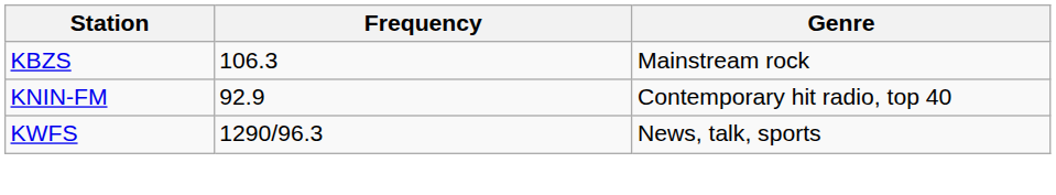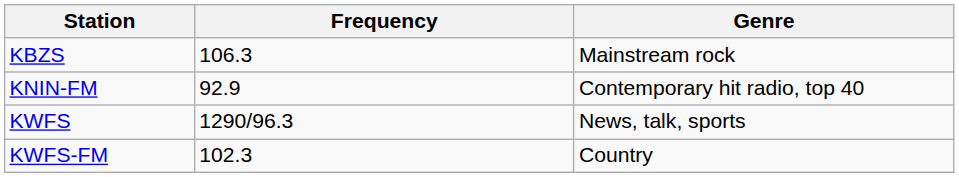 <table class="wikitable" style="width:45em;">
 <tr>
 <th style="width:20%">Station</th>
 <th style="width:40%">Frequency</th>
 <th style="width:40%">Genre</th>
 </tr>
 <tr>
 <td><a href='#'>KBZS</a></td>
 <td>106.3</td>
 <td>Mainstream rock</td>
 </tr>
 <tr>
 <td><a href='#'>KNIN-FM</a></td>
 <td>92.9</td>
 <td>Contemporary hit radio, top 40</td>
 </tr>
 <tr>
 <td><a href='#'>KWFS</a></td>
 <td>1290/96.3</td>
 <td>News, talk, sports</td>
 </tr>
+<tr>
+<td><a href='#'>KWFS-FM</a></td>
+<td>102.3</td>
+<td>Country</td>
+</tr>
 </table>
